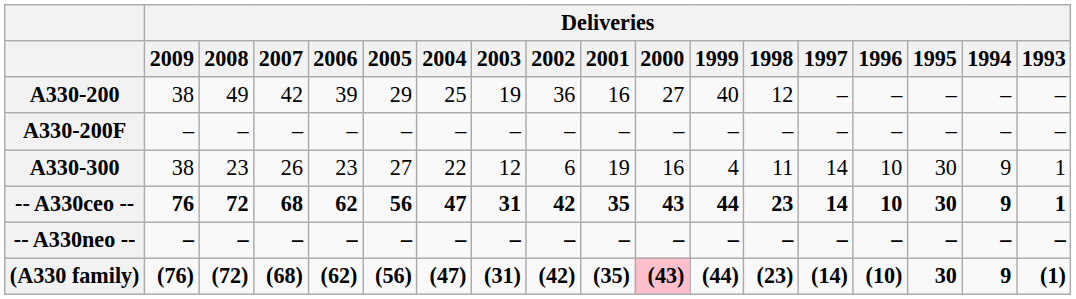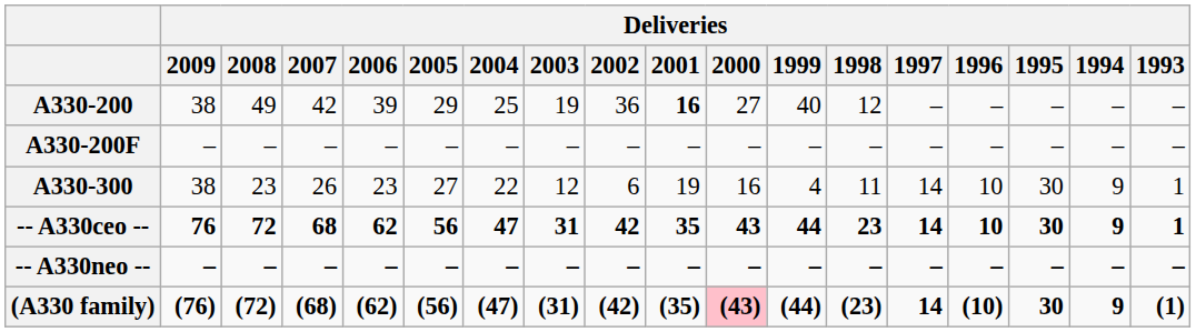 <table class="wikitable" style="text-align:right; font-size:96%;">
 <tr>
 <th></th>
 <th colspan="17">Deliveries</th>
 </tr>
 <tr>
 <th></th>
 <th>2009</th>
 <th>2008</th>
 <th>2007</th>
 <th>2006</th>
 <th>2005</th>
 <th>2004</th>
 <th>2003</th>
 <th>2002</th>
 <th>2001</th>
 <th>2000</th>
 <th>1999</th>
 <th>1998</th>
 <th>1997</th>
 <th>1996</th>
 <th>1995</th>
 <th>1994</th>
 <th>1993</th>
 </tr>
 <tr>
 <th>A330-200</th>
 <td>38</td>
 <td>49</td>
 <td>42</td>
 <td>39</td>
 <td>29</td>
 <td>25</td>
 <td>19</td>
 <td>36</td>
-<td>16</td>
+<td><strong>16</strong></td>
 <td>27</td>
 <td>40</td>
 <td>12</td>
 <td>–</td>
 <td>–</td>
 <td>–</td>
 <td>–</td>
 <td>–</td>
 </tr>
 <tr>
 <th>A330-200F</th>
 <td>–</td>
 <td>–</td>
 <td>–</td>
 <td>–</td>
 <td>–</td>
 <td>–</td>
 <td>–</td>
 <td>–</td>
 <td>–</td>
 <td>–</td>
 <td>–</td>
 <td>–</td>
 <td>–</td>
 <td>–</td>
 <td>–</td>
 <td>–</td>
 <td>–</td>
 </tr>
 <tr>
 <th>A330-300</th>
 <td>38</td>
 <td>23</td>
 <td>26</td>
 <td>23</td>
 <td>27</td>
 <td>22</td>
 <td>12</td>
 <td>6</td>
 <td>19</td>
 <td>16</td>
 <td>4</td>
 <td>11</td>
 <td>14</td>
 <td>10</td>
 <td>30</td>
 <td>9</td>
 <td>1</td>
 </tr>
 <tr>
 <th>-- A330ceo --</th>
 <td><strong>76</strong></td>
 <td><strong>72</strong></td>
 <td><strong>68</strong></td>
 <td><strong>62</strong></td>
 <td><strong>56</strong></td>
 <td><strong>47</strong></td>
 <td><strong>31</strong></td>
 <td><strong>42</strong></td>
 <td><strong>35</strong></td>
 <td><strong>43</strong></td>
 <td><strong>44</strong></td>
 <td><strong>23</strong></td>
 <td><strong>14</strong></td>
 <td><strong>10</strong></td>
 <td><strong>30</strong></td>
 <td><strong>9</strong></td>
 <td><strong>1</strong></td>
 </tr>
 <tr>
 <th>-- A330neo --</th>
 <td><strong>–</strong></td>
 <td><strong>–</strong></td>
 <td><strong>–</strong></td>
 <td><strong>–</strong></td>
 <td><strong>–</strong></td>
 <td><strong>–</strong></td>
 <td><strong>–</strong></td>
 <td><strong>–</strong></td>
 <td><strong>–</strong></td>
 <td><strong>–</strong></td>
 <td><strong>–</strong></td>
 <td><strong>–</strong></td>
 <td><strong>–</strong></td>
 <td><strong>–</strong></td>
 <td><strong>–</strong></td>
 <td><strong>–</strong></td>
 <td><strong>–</strong></td>
 </tr>
 <tr>
 <th>(A330 family)</th>
 <td><strong>(76)</strong></td>
 <td><strong>(72)</strong></td>
 <td><strong>(68)</strong></td>
 <td><strong>(62)</strong></td>
 <td><strong>(56)</strong></td>
 <td><strong>(47)</strong></td>
 <td><strong>(31)</strong></td>
 <td><strong>(42)</strong></td>
 <td><strong>(35)</strong></td>
 <td style="background: pink;"><strong>(43)</strong></td>
 <td><strong>(44)</strong></td>
 <td><strong>(23)</strong></td>
-<td><strong>(14)</strong></td>
+<td><strong>14</strong></td>
 <td><strong>(10)</strong></td>
 <td><strong>30</strong></td>
 <td><strong>9</strong></td>
 <td><strong>(1)</strong></td>
 </tr>
 </table>
